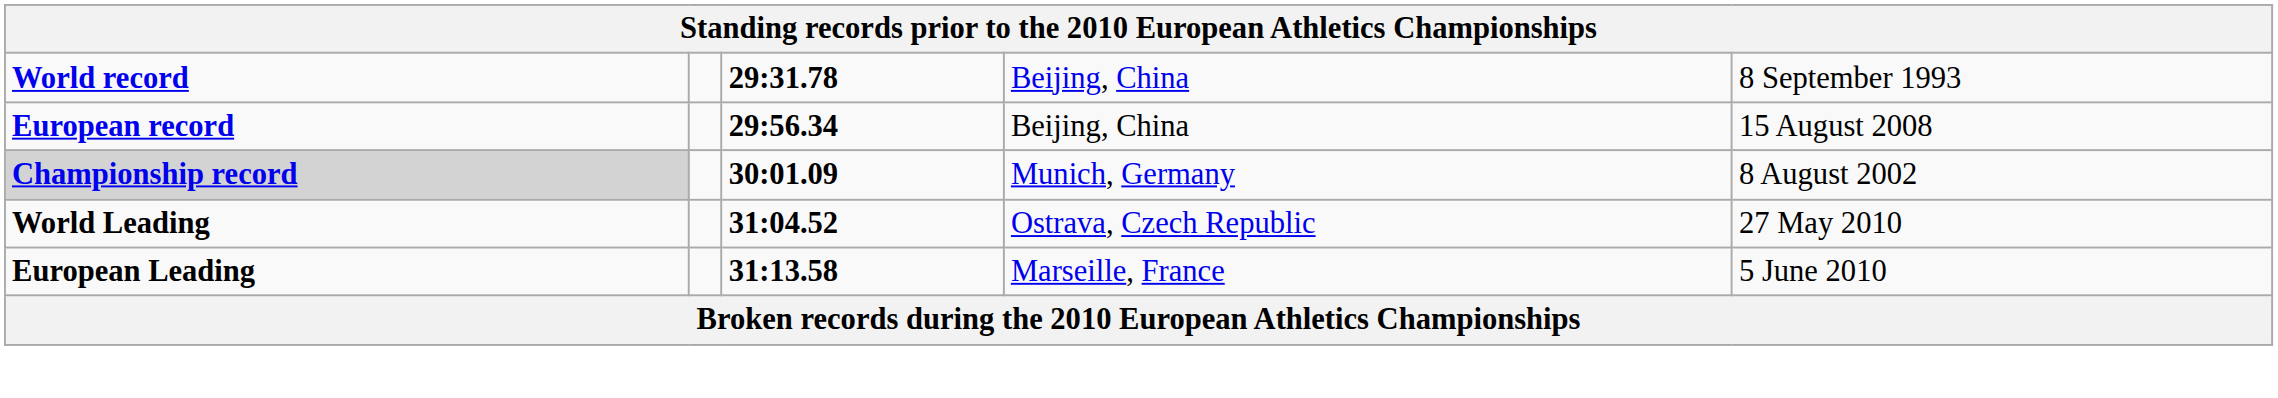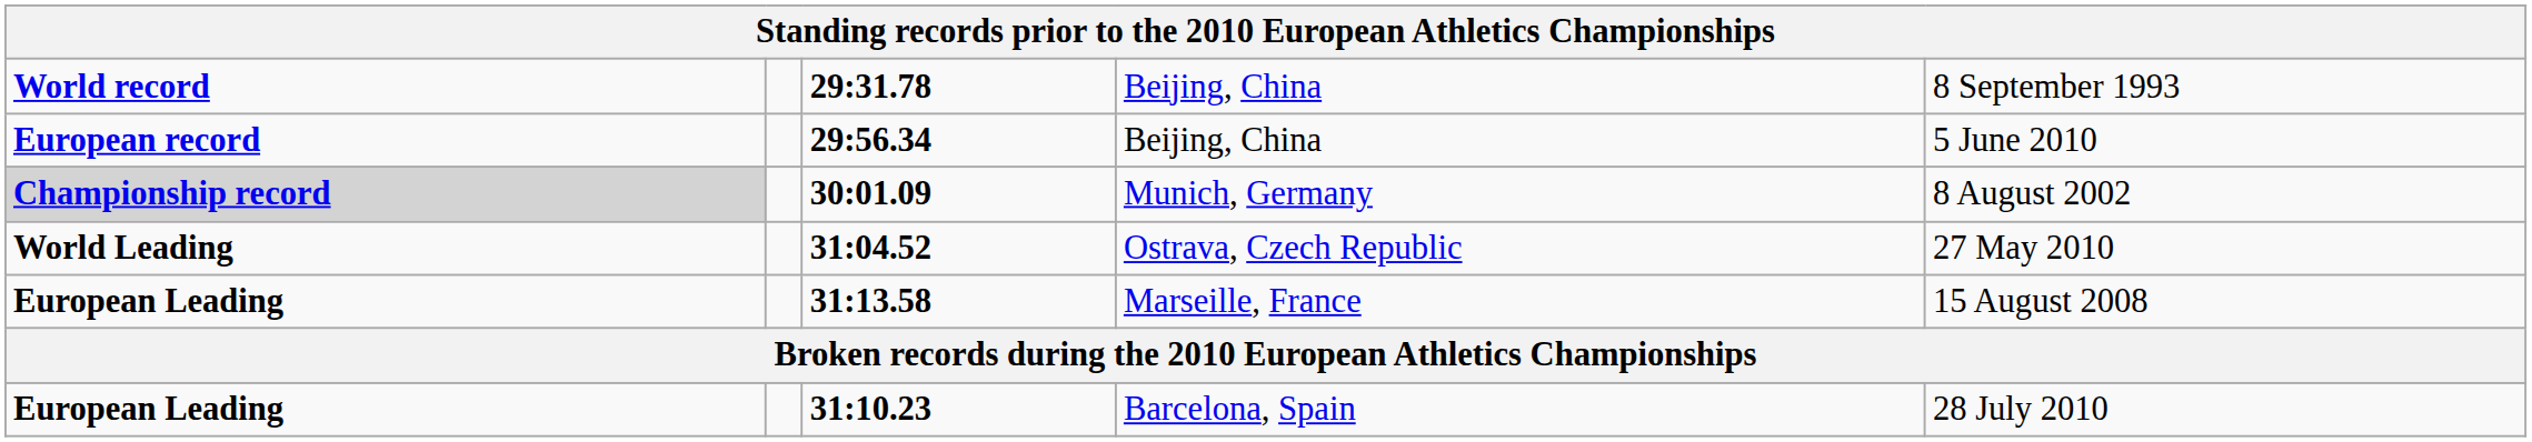 <table class="wikitable" width=75%>
 <tr>
 <th colspan="5">Standing records prior to the 2010 European Athletics Championships</th>
 </tr>
 <tr>
 <td><strong><a href='#'>World record</a></strong></td>
 <td></td>
 <td><strong>29:31.78</strong></td>
 <td><a href='#'>Beijing</a>, <a href='#'>China</a></td>
 <td>8 September 1993</td>
 </tr>
 <tr>
 <td><strong><a href='#'>European record</a></strong></td>
 <td></td>
 <td><strong>29:56.34</strong></td>
 <td>Beijing, China</td>
-<td>15 August 2008</td>
+<td>5 June 2010</td>
 </tr>
 <tr>
 <td style="background: lightgrey;"><strong><a href='#'>Championship record</a></strong></td>
 <td></td>
 <td><strong>30:01.09 </strong></td>
 <td><a href='#'>Munich</a>, <a href='#'>Germany</a></td>
 <td>8 August 2002</td>
 </tr>
 <tr>
 <td><strong>World Leading</strong></td>
 <td></td>
 <td><strong>31:04.52</strong></td>
 <td><a href='#'>Ostrava</a>, <a href='#'>Czech Republic</a></td>
 <td>27 May 2010</td>
 </tr>
 <tr>
 <td><strong>European Leading</strong></td>
 <td></td>
 <td><strong>31:13.58</strong></td>
 <td><a href='#'>Marseille</a>, <a href='#'>France</a></td>
-<td>5 June 2010</td>
+<td>15 August 2008</td>
 </tr>
 <tr>
 <th colspan="5">Broken records during the 2010 European Athletics Championships</th>
 </tr>
+<tr>
+<td><strong>European Leading</strong></td>
+<td></td>
+<td><strong>31:10.23</strong></td>
+<td><a href='#'>Barcelona</a>, <a href='#'>Spain</a></td>
+<td>28 July 2010</td>
+</tr>
 </table>
